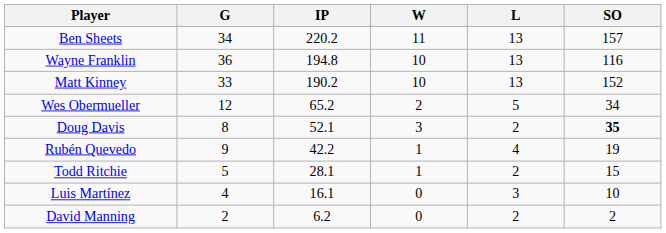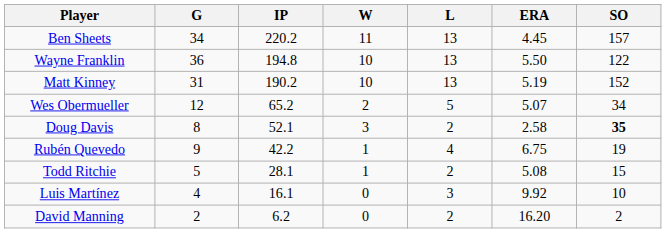 <table class="wikitable sortable">
 <tr>
 <th bgcolor="#DDDDFF" width="16%">Player</th>
 <th bgcolor="#DDDDFF" width="9%">G</th>
 <th bgcolor="#DDDDFF" width="9%">IP</th>
 <th bgcolor="#DDDDFF" width="9%">W</th>
 <th bgcolor="#DDDDFF" width="9%">L</th>
+<th bgcolor="#DDDDFF" width="9%">ERA</th>
 <th bgcolor="#DDDDFF" width="9%">SO</th>
 </tr>
 <tr align=center>
 <td><a href='#'>Ben Sheets</a></td>
 <td>34</td>
 <td>220.2</td>
 <td>11</td>
 <td>13</td>
+<td>4.45</td>
 <td>157</td>
 </tr>
 <tr align=center>
 <td><a href='#'>Wayne Franklin</a></td>
 <td>36</td>
 <td>194.8</td>
 <td>10</td>
 <td>13</td>
-<td>116</td>
+<td>5.50</td>
+<td>122</td>
 </tr>
 <tr align=center>
 <td><a href='#'>Matt Kinney</a></td>
-<td>33</td>
+<td>31</td>
 <td>190.2</td>
 <td>10</td>
 <td>13</td>
+<td>5.19</td>
 <td>152</td>
 </tr>
 <tr align=center>
 <td><a href='#'>Wes Obermueller</a></td>
 <td>12</td>
 <td>65.2</td>
 <td>2</td>
 <td>5</td>
+<td>5.07</td>
 <td>34</td>
 </tr>
 <tr align=center>
 <td><a href='#'>Doug Davis</a></td>
 <td>8</td>
 <td>52.1</td>
 <td>3</td>
 <td>2</td>
+<td>2.58</td>
 <td><strong>35</strong></td>
 </tr>
 <tr align=center>
 <td><a href='#'>Rubén Quevedo</a></td>
 <td>9</td>
 <td>42.2</td>
 <td>1</td>
 <td>4</td>
+<td>6.75</td>
 <td>19</td>
 </tr>
 <tr align=center>
 <td><a href='#'>Todd Ritchie</a></td>
 <td>5</td>
 <td>28.1</td>
 <td>1</td>
 <td>2</td>
+<td>5.08</td>
 <td>15</td>
 </tr>
 <tr align=center>
 <td><a href='#'>Luis Martínez</a></td>
 <td>4</td>
 <td>16.1</td>
 <td>0</td>
 <td>3</td>
+<td>9.92</td>
 <td>10</td>
 </tr>
 <tr align=center>
 <td><a href='#'>David Manning</a></td>
 <td>2</td>
 <td>6.2</td>
 <td>0</td>
 <td>2</td>
+<td>16.20</td>
 <td>2</td>
 </tr>
 </table>
